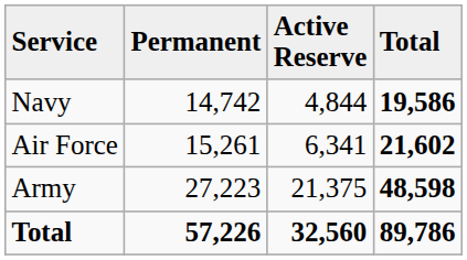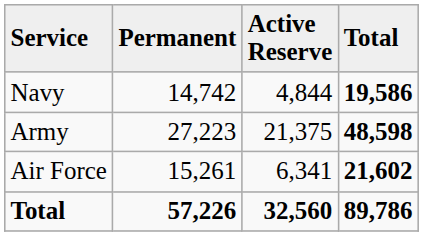 <table class=wikitable >
 <tr style="background:#efefef;">
 <td><strong>Service</strong></td>
 <td><strong>Permanent</strong></td>
 <td><strong>Active<br>Reserve</strong></td>
 <td><strong>Total</strong></td>
 </tr>
 <tr>
 <td>Navy</td>
 <td align=right>14,742</td>
 <td align="right">4,844</td>
 <td align="right"><strong>19,586</strong></td>
 </tr>
 <tr>
+<td>Army</td>
+<td align=right>27,223</td>
+<td align="right">21,375</td>
+<td align="right"><strong>48,598</strong></td>
+</tr>
+<tr>
 <td>Air Force</td>
 <td align=right>15,261</td>
 <td align="right">6,341</td>
 <td align="right"><strong>21,602</strong></td>
-</tr>
-<tr>
-<td>Army</td>
-<td align=right>27,223</td>
-<td align="right">21,375</td>
-<td align="right"><strong>48,598</strong></td>
 </tr>
 <tr>
 <td><strong>Total</strong></td>
 <td align=right><strong>57,226</strong></td>
 <td align="right"><strong>32,560</strong></td>
 <td align="right"><strong>89,786</strong></td>
 </tr>
 </table>
